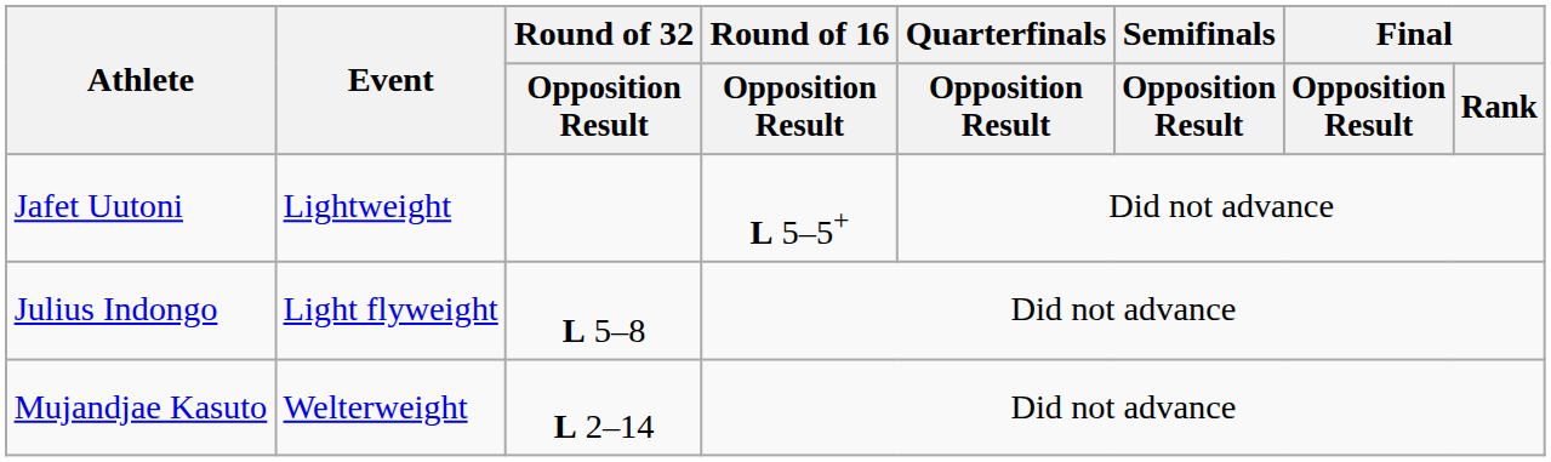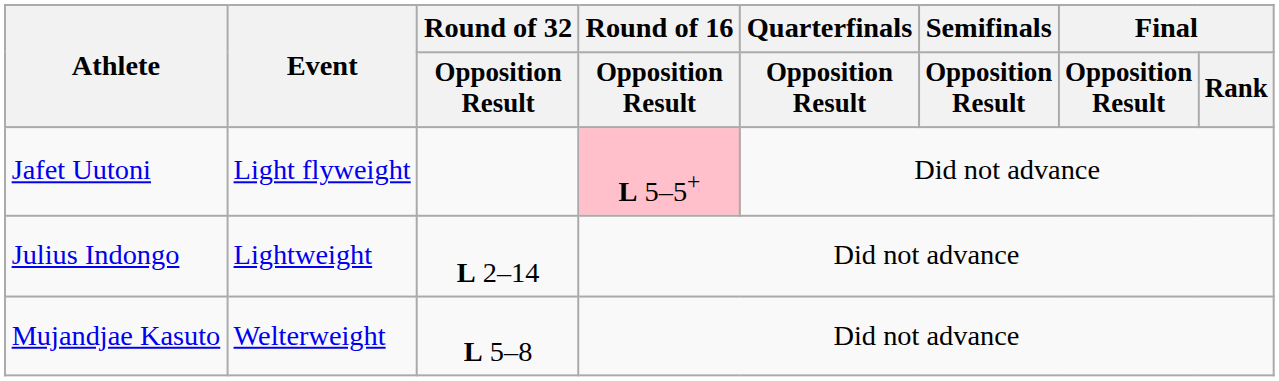 <table class="wikitable" style="font-size:90%">
 <tr>
 <th rowspan="2">Athlete</th>
 <th rowspan="2">Event</th>
 <th>Round of 32</th>
 <th>Round of 16</th>
 <th>Quarterfinals</th>
 <th>Semifinals</th>
 <th colspan=2>Final</th>
 </tr>
 <tr style="font-size:95%">
 <th>Opposition<br>Result</th>
 <th>Opposition<br>Result</th>
 <th>Opposition<br>Result</th>
 <th>Opposition<br>Result</th>
 <th>Opposition<br>Result</th>
 <th>Rank</th>
 </tr>
 <tr align=center>
 <td align=left><a href='#'>Jafet Uutoni</a></td>
-<td align=left><a href='#'>Lightweight</a></td>
+<td align=left><a href='#'>Light flyweight</a></td>
 <td></td>
-<td><br><strong>L</strong> 5–5<sup>+</sup></td>
+<td style="background: pink;"><br><strong>L</strong> 5–5<sup>+</sup></td>
 <td colspan=4>Did not advance</td>
 </tr>
 <tr align=center>
 <td align=left><a href='#'>Julius Indongo</a></td>
-<td align=left><a href='#'>Light flyweight</a></td>
-<td><br><strong>L</strong> 5–8</td>
+<td align=left><a href='#'>Lightweight</a></td>
+<td><br><strong>L</strong> 2–14</td>
 <td colspan=5>Did not advance</td>
 </tr>
 <tr align=center>
 <td align=left><a href='#'>Mujandjae Kasuto</a></td>
 <td align=left><a href='#'>Welterweight</a></td>
-<td><br><strong>L</strong> 2–14</td>
+<td><br><strong>L</strong> 5–8</td>
 <td colspan=5>Did not advance</td>
 </tr>
 </table>
